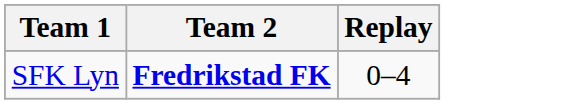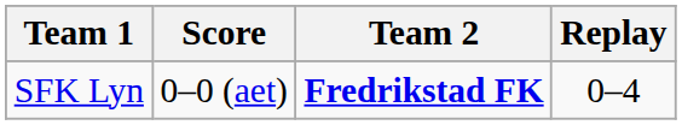 <table class="wikitable" style="text-align: center;">
 <tr>
 <th>Team 1</th>
+<th>Score</th>
 <th>Team 2</th>
 <th>Replay</th>
 </tr>
 <tr>
 <td><a href='#'>SFK Lyn</a></td>
+<td>0–0 (<a href='#'>aet</a>)</td>
 <td><strong><a href='#'>Fredrikstad FK</a></strong></td>
 <td>0–4</td>
 </tr>
 </table>
